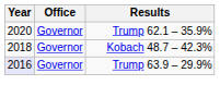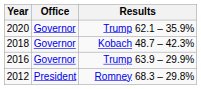 <table class=wikitable>
 <tr>
 <th width="30">Year</th>
 <th width="60">Office</th>
 <th width="180">Results</th>
 </tr>
 <tr>
 <td>2020</td>
 <td><a href='#'>Governor</a></td>
 <td align="right" ><a href='#'>Trump</a> 62.1 – 35.9%</td>
 </tr>
 <tr>
 <td>2018</td>
 <td><a href='#'>Governor</a></td>
 <td align="right" ><a href='#'>Kobach</a> 48.7 – 42.3%</td>
 </tr>
 <tr>
-<td style="background: lavender;">2016</td>
+<td>2016</td>
 <td><a href='#'>Governor</a></td>
 <td align="right" ><a href='#'>Trump</a> 63.9 – 29.9%</td>
 </tr>
+<tr>
+<td>2012</td>
+<td><a href='#'>President</a></td>
+<td align="right" ><a href='#'>Romney</a> 68.3 – 29.8%</td>
+</tr>
 </table>
